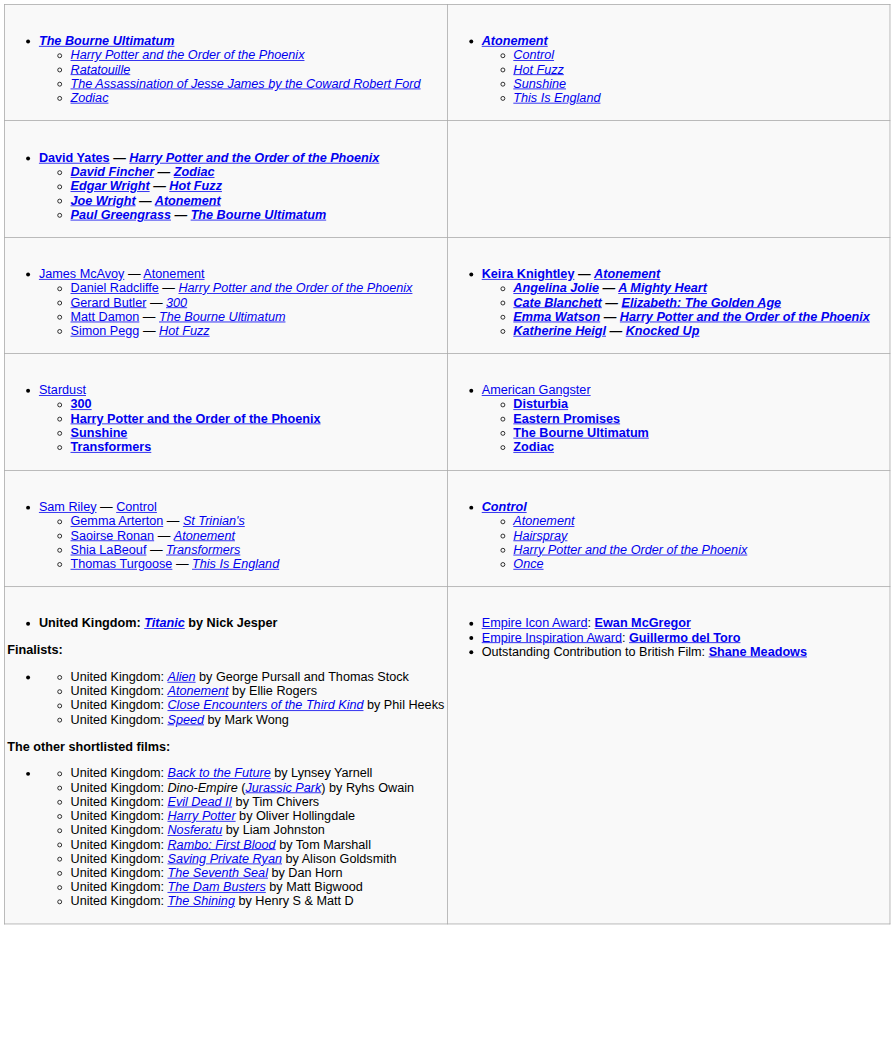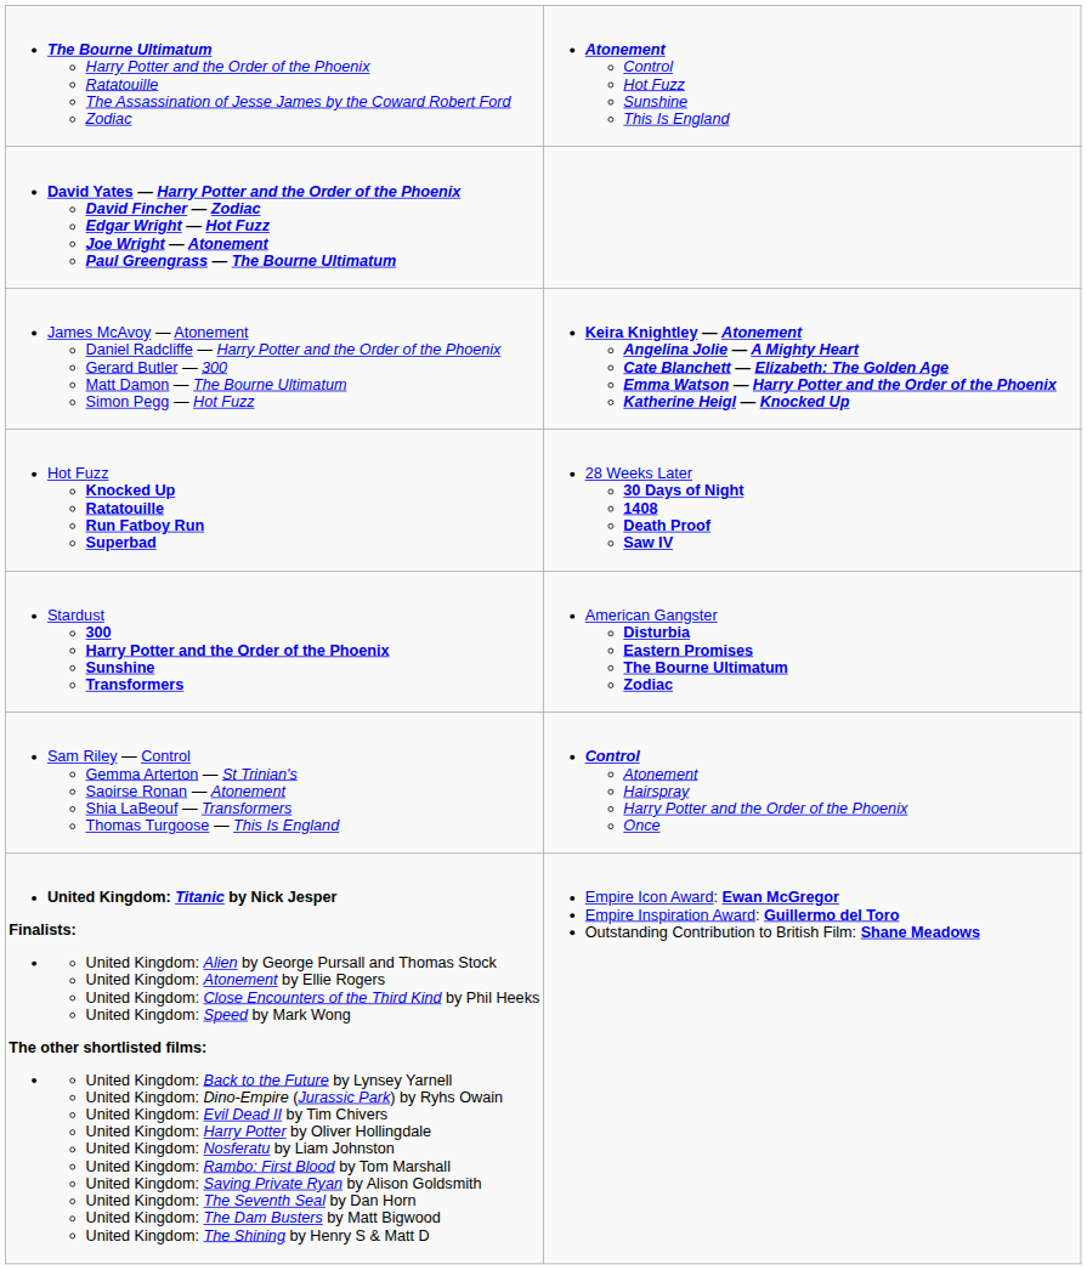 <table class=wikitable>
 <tr>
 <td style="vertical-align:top;" width="50%"><br><ul><li><strong><em><a href='#'>The Bourne Ultimatum</a></em></strong><ul><li><em><a href='#'>Harry Potter and the Order of the Phoenix</a></em></li><li><em><a href='#'>Ratatouille</a></em></li><li><em><a href='#'>The Assassination of Jesse James by the Coward Robert Ford</a></em></li><li><em><a href='#'>Zodiac</a></em></li></ul></li></ul></td>
 <td style="vertical-align:top;" width="50%"><br><ul><li><strong><em><a href='#'>Atonement</a></em></strong><ul><li><em><a href='#'>Control</a></em></li><li><em><a href='#'>Hot Fuzz</a></em></li><li><em><a href='#'>Sunshine</a></em></li><li><em><a href='#'>This Is England</a></em></li></ul></li></ul></td>
 </tr>
 <tr>
 <td style="vertical-align:top;" width="50%"><br><ul><li><strong><a href='#'>David Yates</a> — <em><a href='#'>Harry Potter and the Order of the Phoenix</a><strong><em><ul><li><a href='#'>David Fincher</a> — </em><a href='#'>Zodiac</a><em></li><li><a href='#'>Edgar Wright</a> — </em><a href='#'>Hot Fuzz</a><em></li><li><a href='#'>Joe Wright</a> — </em><a href='#'>Atonement</a><em></li><li><a href='#'>Paul Greengrass</a> — </em><a href='#'>The Bourne Ultimatum</a><em></li></ul></li></ul></td>
 <td style="vertical-align:top;" width="50%"></td>
 </tr>
 <tr>
 <td style="vertical-align:top;" width="50%"><br><ul><li></strong><a href='#'>James McAvoy</a> — </em><a href='#'>Atonement</a></em></strong><ul><li><a href='#'>Daniel Radcliffe</a> — <em><a href='#'>Harry Potter and the Order of the Phoenix</a></em></li><li><a href='#'>Gerard Butler</a> — <em><a href='#'>300</a></em></li><li><a href='#'>Matt Damon</a> — <em><a href='#'>The Bourne Ultimatum</a></em></li><li><a href='#'>Simon Pegg</a> — <em><a href='#'>Hot Fuzz</a></em></li></ul></li></ul></td>
 <td style="vertical-align:top;" width="50%"><br><ul><li><strong><a href='#'>Keira Knightley</a> — <em><a href='#'>Atonement</a><strong><em><ul><li><a href='#'>Angelina Jolie</a> — </em><a href='#'>A Mighty Heart</a><em></li><li><a href='#'>Cate Blanchett</a> — </em><a href='#'>Elizabeth: The Golden Age</a><em></li><li><a href='#'>Emma Watson</a> — </em><a href='#'>Harry Potter and the Order of the Phoenix</a><em></li><li><a href='#'>Katherine Heigl</a> — </em><a href='#'>Knocked Up</a><em></li></ul></li></ul></td>
 </tr>
 <tr>
+<td style="vertical-align:top;" width="50%"><br><ul><li></em></strong><a href='#'>Hot Fuzz</a><strong><em><ul><li></em><a href='#'>Knocked Up</a><em></li><li></em><a href='#'>Ratatouille</a><em></li><li></em><a href='#'>Run Fatboy Run</a><em></li><li></em><a href='#'>Superbad</a><em></li></ul></li></ul></td>
+<td style="vertical-align:top;" width="50%"><br><ul><li></em></strong><a href='#'>28 Weeks Later</a><strong><em><ul><li></em><a href='#'>30 Days of Night</a><em></li><li></em><a href='#'>1408</a><em></li><li></em><a href='#'>Death Proof</a><em></li><li></em><a href='#'>Saw IV</a><em></li></ul></li></ul></td>
+</tr>
+<tr>
 <td style="vertical-align:top;" width="50%"><br><ul><li></em></strong><a href='#'>Stardust</a><strong><em><ul><li></em><a href='#'>300</a><em></li><li></em><a href='#'>Harry Potter and the Order of the Phoenix</a><em></li><li></em><a href='#'>Sunshine</a><em></li><li></em><a href='#'>Transformers</a><em></li></ul></li></ul></td>
 <td style="vertical-align:top;" width="50%"><br><ul><li></em></strong><a href='#'>American Gangster</a><strong><em><ul><li></em><a href='#'>Disturbia</a><em></li><li></em><a href='#'>Eastern Promises</a><em></li><li></em><a href='#'>The Bourne Ultimatum</a><em></li><li></em><a href='#'>Zodiac</a><em></li></ul></li></ul></td>
 </tr>
 <tr>
 <td style="vertical-align:top;" width="50%"><br><ul><li></strong><a href='#'>Sam Riley</a> — </em><a href='#'>Control</a></em></strong><ul><li><a href='#'>Gemma Arterton</a> — <em><a href='#'>St Trinian's</a></em></li><li><a href='#'>Saoirse Ronan</a> — <em><a href='#'>Atonement</a></em></li><li><a href='#'>Shia LaBeouf</a> — <em><a href='#'>Transformers</a></em></li><li><a href='#'>Thomas Turgoose</a> — <em><a href='#'>This Is England</a></em></li></ul></li></ul></td>
 <td style="vertical-align:top;" width="50%"><br><ul><li><strong><em><a href='#'>Control</a></em></strong><ul><li><em><a href='#'>Atonement</a></em></li><li><em><a href='#'>Hairspray</a></em></li><li><em><a href='#'>Harry Potter and the Order of the Phoenix</a></em></li><li><em><a href='#'>Once</a></em></li></ul></li></ul></td>
 </tr>
 <tr>
 <td style="vertical-align:top;" width="50%"><br><ul><li><strong>United Kingdom: <em><a href='#'>Titanic</a></em> by Nick Jesper</strong></li></ul><strong>Finalists:</strong><ul><li><ul><li>United Kingdom: <em><a href='#'>Alien</a></em> by George Pursall and Thomas Stock</li><li>United Kingdom: <em><a href='#'>Atonement</a></em> by Ellie Rogers</li><li>United Kingdom: <em><a href='#'>Close Encounters of the Third Kind</a></em> by Phil Heeks</li><li>United Kingdom: <em><a href='#'>Speed</a></em> by Mark Wong</li></ul></li></ul><strong>The other shortlisted films:</strong><ul><li><ul><li>United Kingdom: <em><a href='#'>Back to the Future</a></em> by Lynsey Yarnell</li><li>United Kingdom: <em>Dino-Empire</em> (<em><a href='#'>Jurassic Park</a></em>) by Ryhs Owain</li><li>United Kingdom: <em><a href='#'>Evil Dead II</a></em> by Tim Chivers</li><li>United Kingdom: <em><a href='#'>Harry Potter</a></em> by Oliver Hollingdale</li><li>United Kingdom: <em><a href='#'>Nosferatu</a></em> by Liam Johnston</li><li>United Kingdom: <em><a href='#'>Rambo: First Blood</a></em> by Tom Marshall</li><li>United Kingdom: <em><a href='#'>Saving Private Ryan</a></em> by Alison Goldsmith</li><li>United Kingdom: <em><a href='#'>The Seventh Seal</a></em> by Dan Horn</li><li>United Kingdom: <em><a href='#'>The Dam Busters</a></em> by Matt Bigwood</li><li>United Kingdom: <em><a href='#'>The Shining</a></em> by Henry S & Matt D</li></ul></li></ul></td>
 <td style="vertical-align:top;" width="50%"><br><ul><li><a href='#'>Empire Icon Award</a>: <strong><a href='#'>Ewan McGregor</a></strong></li><li><a href='#'>Empire Inspiration Award</a>: <strong><a href='#'>Guillermo del Toro</a></strong></li><li>Outstanding Contribution to British Film: <strong><a href='#'>Shane Meadows</a></strong></li></ul></td>
 </tr>
 </table>
